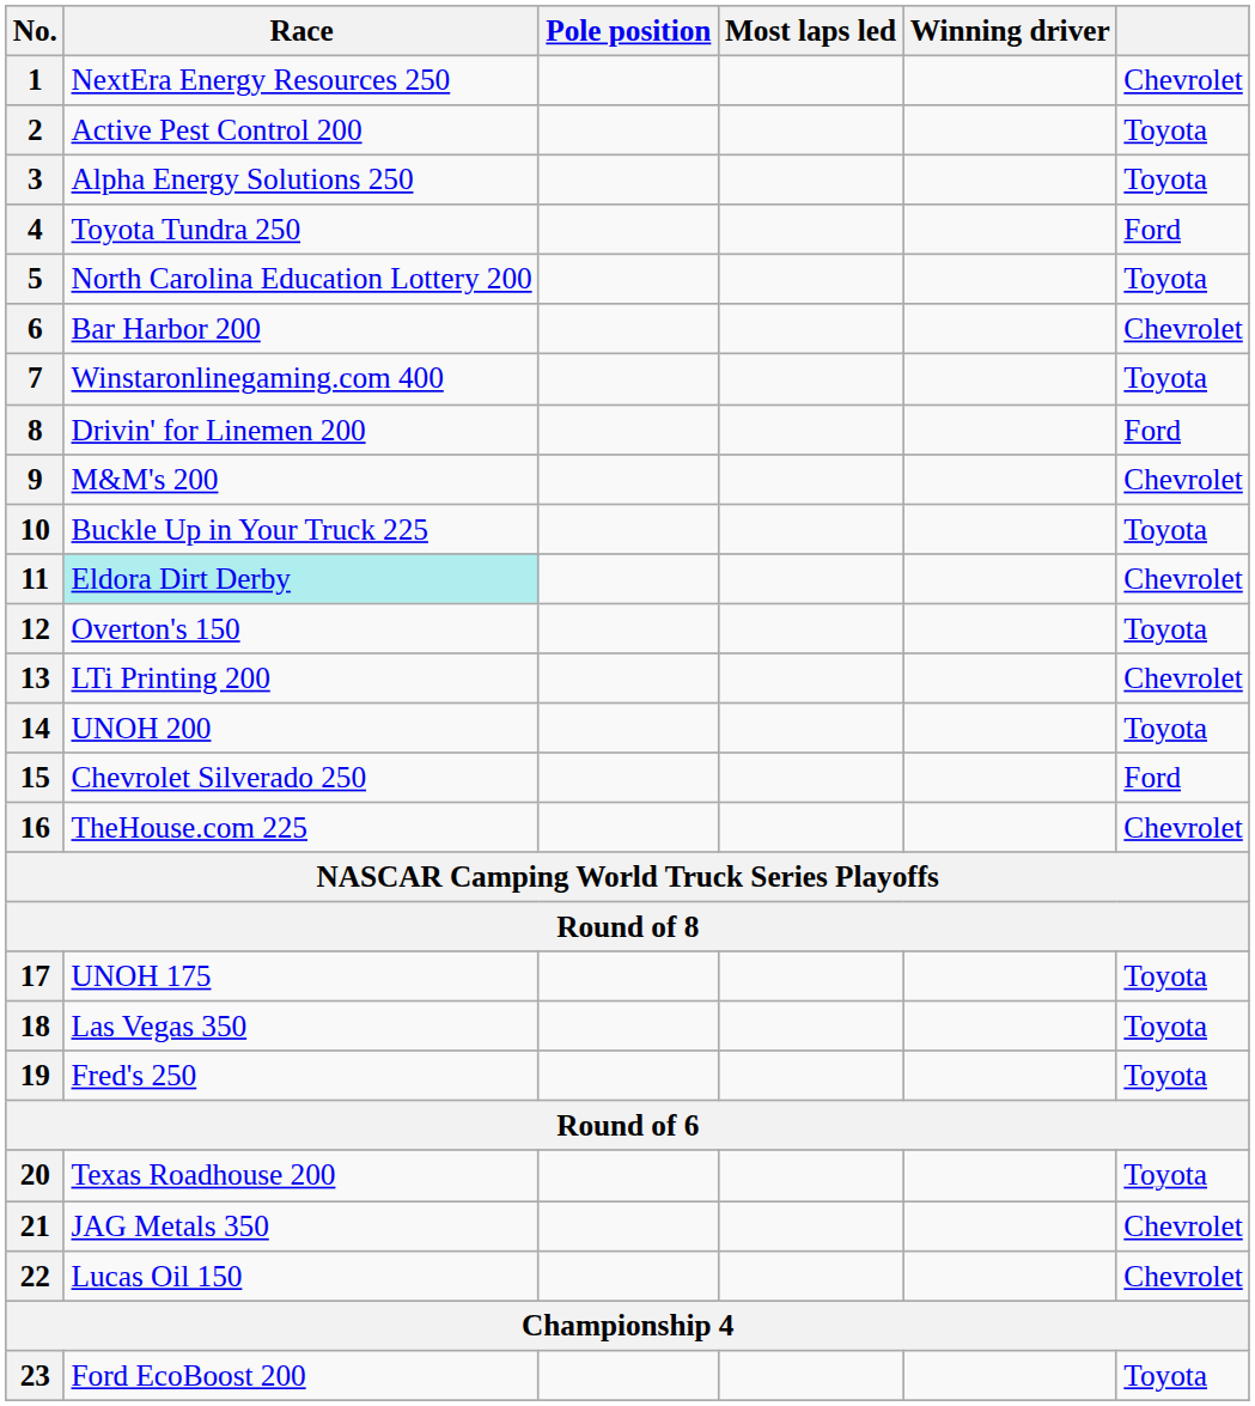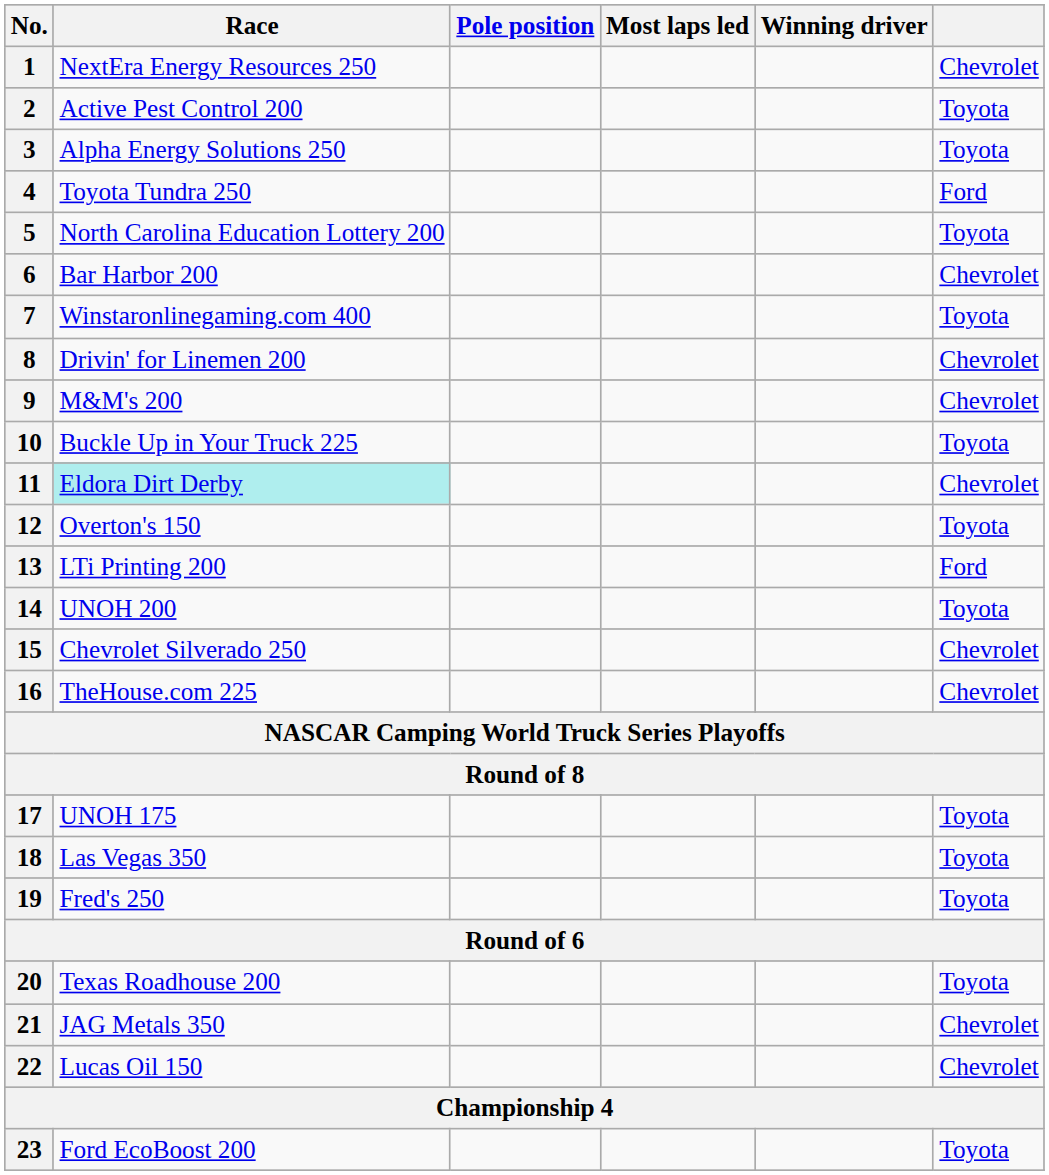 <table class="wikitable sortable" style="font-size:95%">
 <tr>
 <th>No.</th>
 <th>Race</th>
 <th><a href='#'>Pole position</a></th>
 <th>Most laps led</th>
 <th>Winning driver</th>
 <th></th>
 </tr>
 <tr>
 <th>1</th>
 <td><a href='#'>NextEra Energy Resources 250</a></td>
 <td></td>
 <td></td>
 <td></td>
 <td><a href='#'>Chevrolet</a></td>
 </tr>
 <tr>
 <th>2</th>
 <td><a href='#'>Active Pest Control 200</a></td>
 <td></td>
 <td></td>
 <td></td>
 <td><a href='#'>Toyota</a></td>
 </tr>
 <tr>
 <th>3</th>
 <td><a href='#'>Alpha Energy Solutions 250</a></td>
 <td></td>
 <td></td>
 <td></td>
 <td><a href='#'>Toyota</a></td>
 </tr>
 <tr>
 <th>4</th>
 <td><a href='#'>Toyota Tundra 250</a></td>
 <td></td>
 <td></td>
 <td></td>
 <td><a href='#'>Ford</a></td>
 </tr>
 <tr>
 <th>5</th>
 <td><a href='#'>North Carolina Education Lottery 200</a></td>
 <td></td>
 <td></td>
 <td></td>
 <td><a href='#'>Toyota</a></td>
 </tr>
 <tr>
 <th>6</th>
 <td><a href='#'>Bar Harbor 200</a></td>
 <td></td>
 <td></td>
 <td></td>
 <td><a href='#'>Chevrolet</a></td>
 </tr>
 <tr>
 <th>7</th>
 <td><a href='#'>Winstaronlinegaming.com 400</a></td>
 <td></td>
 <td></td>
 <td></td>
 <td><a href='#'>Toyota</a></td>
 </tr>
 <tr>
 <th>8</th>
 <td><a href='#'>Drivin' for Linemen 200</a></td>
 <td></td>
 <td></td>
 <td></td>
-<td><a href='#'>Ford</a></td>
+<td><a href='#'>Chevrolet</a></td>
 </tr>
 <tr>
 <th>9</th>
 <td><a href='#'>M&M's 200</a></td>
 <td></td>
 <td></td>
 <td></td>
 <td><a href='#'>Chevrolet</a></td>
 </tr>
 <tr>
 <th>10</th>
 <td><a href='#'>Buckle Up in Your Truck 225</a></td>
 <td></td>
 <td></td>
 <td></td>
 <td><a href='#'>Toyota</a></td>
 </tr>
 <tr>
 <th>11</th>
 <td style="background: paleturquoise;"><a href='#'>Eldora Dirt Derby</a></td>
 <td></td>
 <td></td>
 <td></td>
 <td><a href='#'>Chevrolet</a></td>
 </tr>
 <tr>
 <th>12</th>
 <td><a href='#'>Overton's 150</a></td>
 <td></td>
 <td></td>
 <td></td>
 <td><a href='#'>Toyota</a></td>
 </tr>
 <tr>
 <th>13</th>
 <td><a href='#'>LTi Printing 200</a></td>
 <td></td>
 <td></td>
 <td></td>
-<td><a href='#'>Chevrolet</a></td>
+<td><a href='#'>Ford</a></td>
 </tr>
 <tr>
 <th>14</th>
 <td><a href='#'>UNOH 200</a></td>
 <td></td>
 <td></td>
 <td></td>
 <td><a href='#'>Toyota</a></td>
 </tr>
 <tr>
 <th>15</th>
 <td><a href='#'>Chevrolet Silverado 250</a></td>
 <td></td>
 <td></td>
 <td></td>
-<td><a href='#'>Ford</a></td>
+<td><a href='#'>Chevrolet</a></td>
 </tr>
 <tr>
 <th>16</th>
 <td><a href='#'>TheHouse.com 225</a></td>
 <td></td>
 <td></td>
 <td></td>
 <td><a href='#'>Chevrolet</a></td>
 </tr>
 <tr>
 <th colspan="6">NASCAR Camping World Truck Series Playoffs</th>
 </tr>
 <tr>
 <th colspan="6">Round of 8</th>
 </tr>
 <tr>
 <th>17</th>
 <td><a href='#'>UNOH 175</a></td>
 <td></td>
 <td></td>
 <td></td>
 <td><a href='#'>Toyota</a></td>
 </tr>
 <tr>
 <th>18</th>
 <td><a href='#'>Las Vegas 350</a></td>
 <td></td>
 <td></td>
 <td></td>
 <td><a href='#'>Toyota</a></td>
 </tr>
 <tr>
 <th>19</th>
 <td><a href='#'>Fred's 250</a></td>
 <td></td>
 <td></td>
 <td></td>
 <td><a href='#'>Toyota</a></td>
 </tr>
 <tr>
 <th colspan="6">Round of 6</th>
 </tr>
 <tr>
 <th>20</th>
 <td><a href='#'>Texas Roadhouse 200</a></td>
 <td></td>
 <td></td>
 <td></td>
 <td><a href='#'>Toyota</a></td>
 </tr>
 <tr>
 <th>21</th>
 <td><a href='#'>JAG Metals 350</a></td>
 <td></td>
 <td></td>
 <td></td>
 <td><a href='#'>Chevrolet</a></td>
 </tr>
 <tr>
 <th>22</th>
 <td><a href='#'>Lucas Oil 150</a></td>
 <td></td>
 <td></td>
 <td></td>
 <td><a href='#'>Chevrolet</a></td>
 </tr>
 <tr>
 <th colspan="6">Championship 4</th>
 </tr>
 <tr>
 <th>23</th>
 <td><a href='#'>Ford EcoBoost 200</a></td>
 <td></td>
 <td></td>
 <td></td>
 <td><a href='#'>Toyota</a></td>
 </tr>
 </table>
